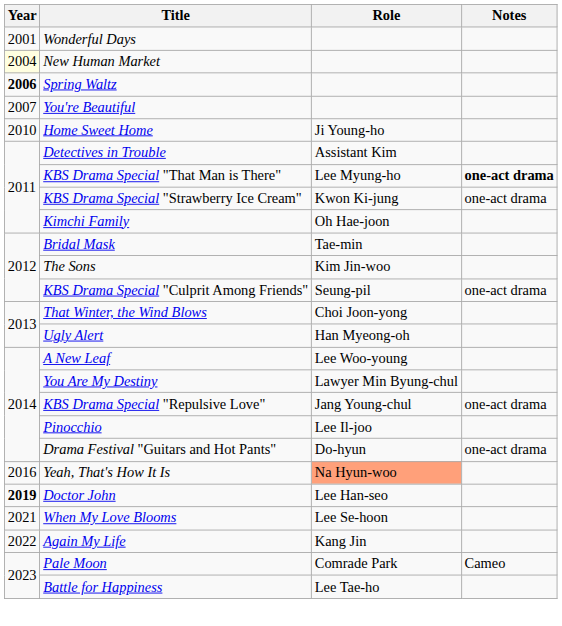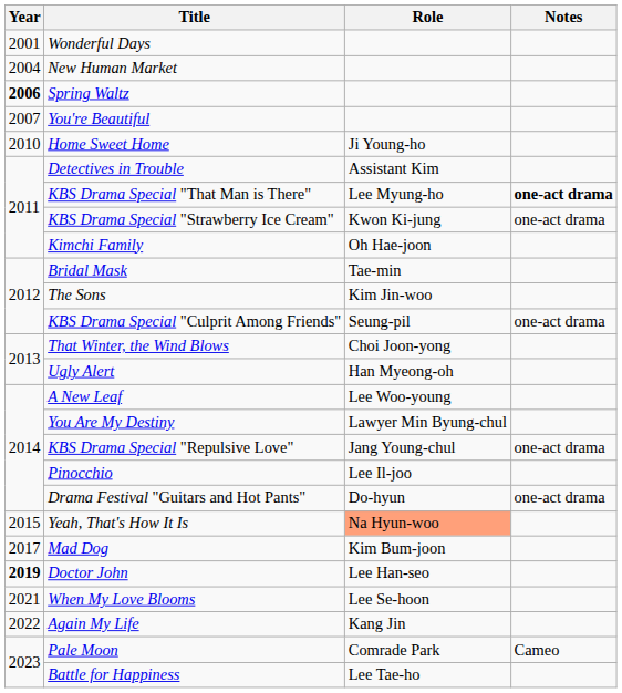 <table class="wikitable">
 <tr>
 <th>Year</th>
 <th>Title</th>
 <th>Role</th>
 <th>Notes</th>
 </tr>
 <tr>
 <td>2001</td>
 <td><em>Wonderful Days</em></td>
 <td></td>
 <td></td>
 </tr>
 <tr>
-<td style="background: lightyellow;">2004</td>
+<td>2004</td>
 <td><em>New Human Market</em></td>
 <td></td>
 <td></td>
 </tr>
 <tr>
 <td><strong>2006</strong></td>
 <td><em><a href='#'>Spring Waltz</a></em></td>
 <td></td>
 <td></td>
 </tr>
 <tr>
 <td>2007</td>
 <td><em><a href='#'>You're Beautiful</a></em></td>
 <td></td>
 <td></td>
 </tr>
 <tr>
 <td>2010</td>
 <td><em><a href='#'>Home Sweet Home</a></em></td>
 <td>Ji Young-ho</td>
 <td></td>
 </tr>
 <tr>
 <td rowspan=4>2011</td>
 <td><em><a href='#'>Detectives in Trouble</a></em></td>
 <td>Assistant Kim</td>
 <td></td>
 </tr>
 <tr>
 <td><em><a href='#'>KBS Drama Special</a></em> "That Man is There"</td>
 <td>Lee Myung-ho</td>
 <td><strong>one-act drama</strong></td>
 </tr>
 <tr>
 <td><em><a href='#'>KBS Drama Special</a></em> "Strawberry Ice Cream"</td>
 <td>Kwon Ki-jung</td>
 <td>one-act drama</td>
 </tr>
 <tr>
 <td><em><a href='#'>Kimchi Family</a></em></td>
 <td>Oh Hae-joon</td>
 <td></td>
 </tr>
 <tr>
 <td rowspan=3>2012</td>
 <td><em><a href='#'>Bridal Mask</a></em></td>
 <td>Tae-min</td>
 <td></td>
 </tr>
 <tr>
 <td><em>The Sons</em></td>
 <td>Kim Jin-woo</td>
 <td></td>
 </tr>
 <tr>
 <td><em><a href='#'>KBS Drama Special</a></em> "Culprit Among Friends"</td>
 <td>Seung-pil</td>
 <td>one-act drama</td>
 </tr>
 <tr>
 <td rowspan=2>2013</td>
 <td><em><a href='#'>That Winter, the Wind Blows</a></em></td>
 <td>Choi Joon-yong</td>
 <td></td>
 </tr>
 <tr>
 <td><em><a href='#'>Ugly Alert</a></em></td>
 <td>Han Myeong-oh</td>
 <td></td>
 </tr>
 <tr>
 <td rowspan=5>2014</td>
 <td><em><a href='#'>A New Leaf</a></em></td>
 <td>Lee Woo-young</td>
 <td></td>
 </tr>
 <tr>
 <td><em><a href='#'>You Are My Destiny</a></em></td>
 <td>Lawyer Min Byung-chul</td>
 <td></td>
 </tr>
 <tr>
 <td><em><a href='#'>KBS Drama Special</a></em> "Repulsive Love"</td>
 <td>Jang Young-chul</td>
 <td>one-act drama</td>
 </tr>
 <tr>
 <td><em><a href='#'>Pinocchio</a></em></td>
 <td>Lee Il-joo</td>
 <td></td>
 </tr>
 <tr>
 <td><em>Drama Festival</em> "Guitars and Hot Pants"</td>
 <td>Do-hyun</td>
 <td>one-act drama</td>
 </tr>
 <tr>
-<td>2016</td>
+<td>2015</td>
 <td><em>Yeah, That's How It Is</em></td>
 <td style="background: lightsalmon;">Na Hyun-woo</td>
+<td></td>
+</tr>
+<tr>
+<td>2017</td>
+<td><em><a href='#'>Mad Dog</a></em></td>
+<td>Kim Bum-joon</td>
 <td></td>
 </tr>
 <tr>
 <td><strong>2019</strong></td>
 <td><em><a href='#'>Doctor John</a></em></td>
 <td>Lee Han-seo</td>
 <td></td>
 </tr>
 <tr>
 <td>2021</td>
 <td><em><a href='#'>When My Love Blooms</a></em></td>
 <td>Lee Se-hoon</td>
 <td></td>
 </tr>
 <tr>
 <td>2022</td>
 <td><em><a href='#'>Again My Life</a></em></td>
 <td>Kang Jin</td>
 <td></td>
 </tr>
 <tr>
 <td rowspan=2>2023</td>
 <td><em><a href='#'>Pale Moon</a></em></td>
 <td>Comrade Park</td>
 <td>Cameo</td>
 </tr>
 <tr>
 <td><em><a href='#'>Battle for Happiness</a></em></td>
 <td>Lee Tae-ho</td>
 <td></td>
 </tr>
 </table>
